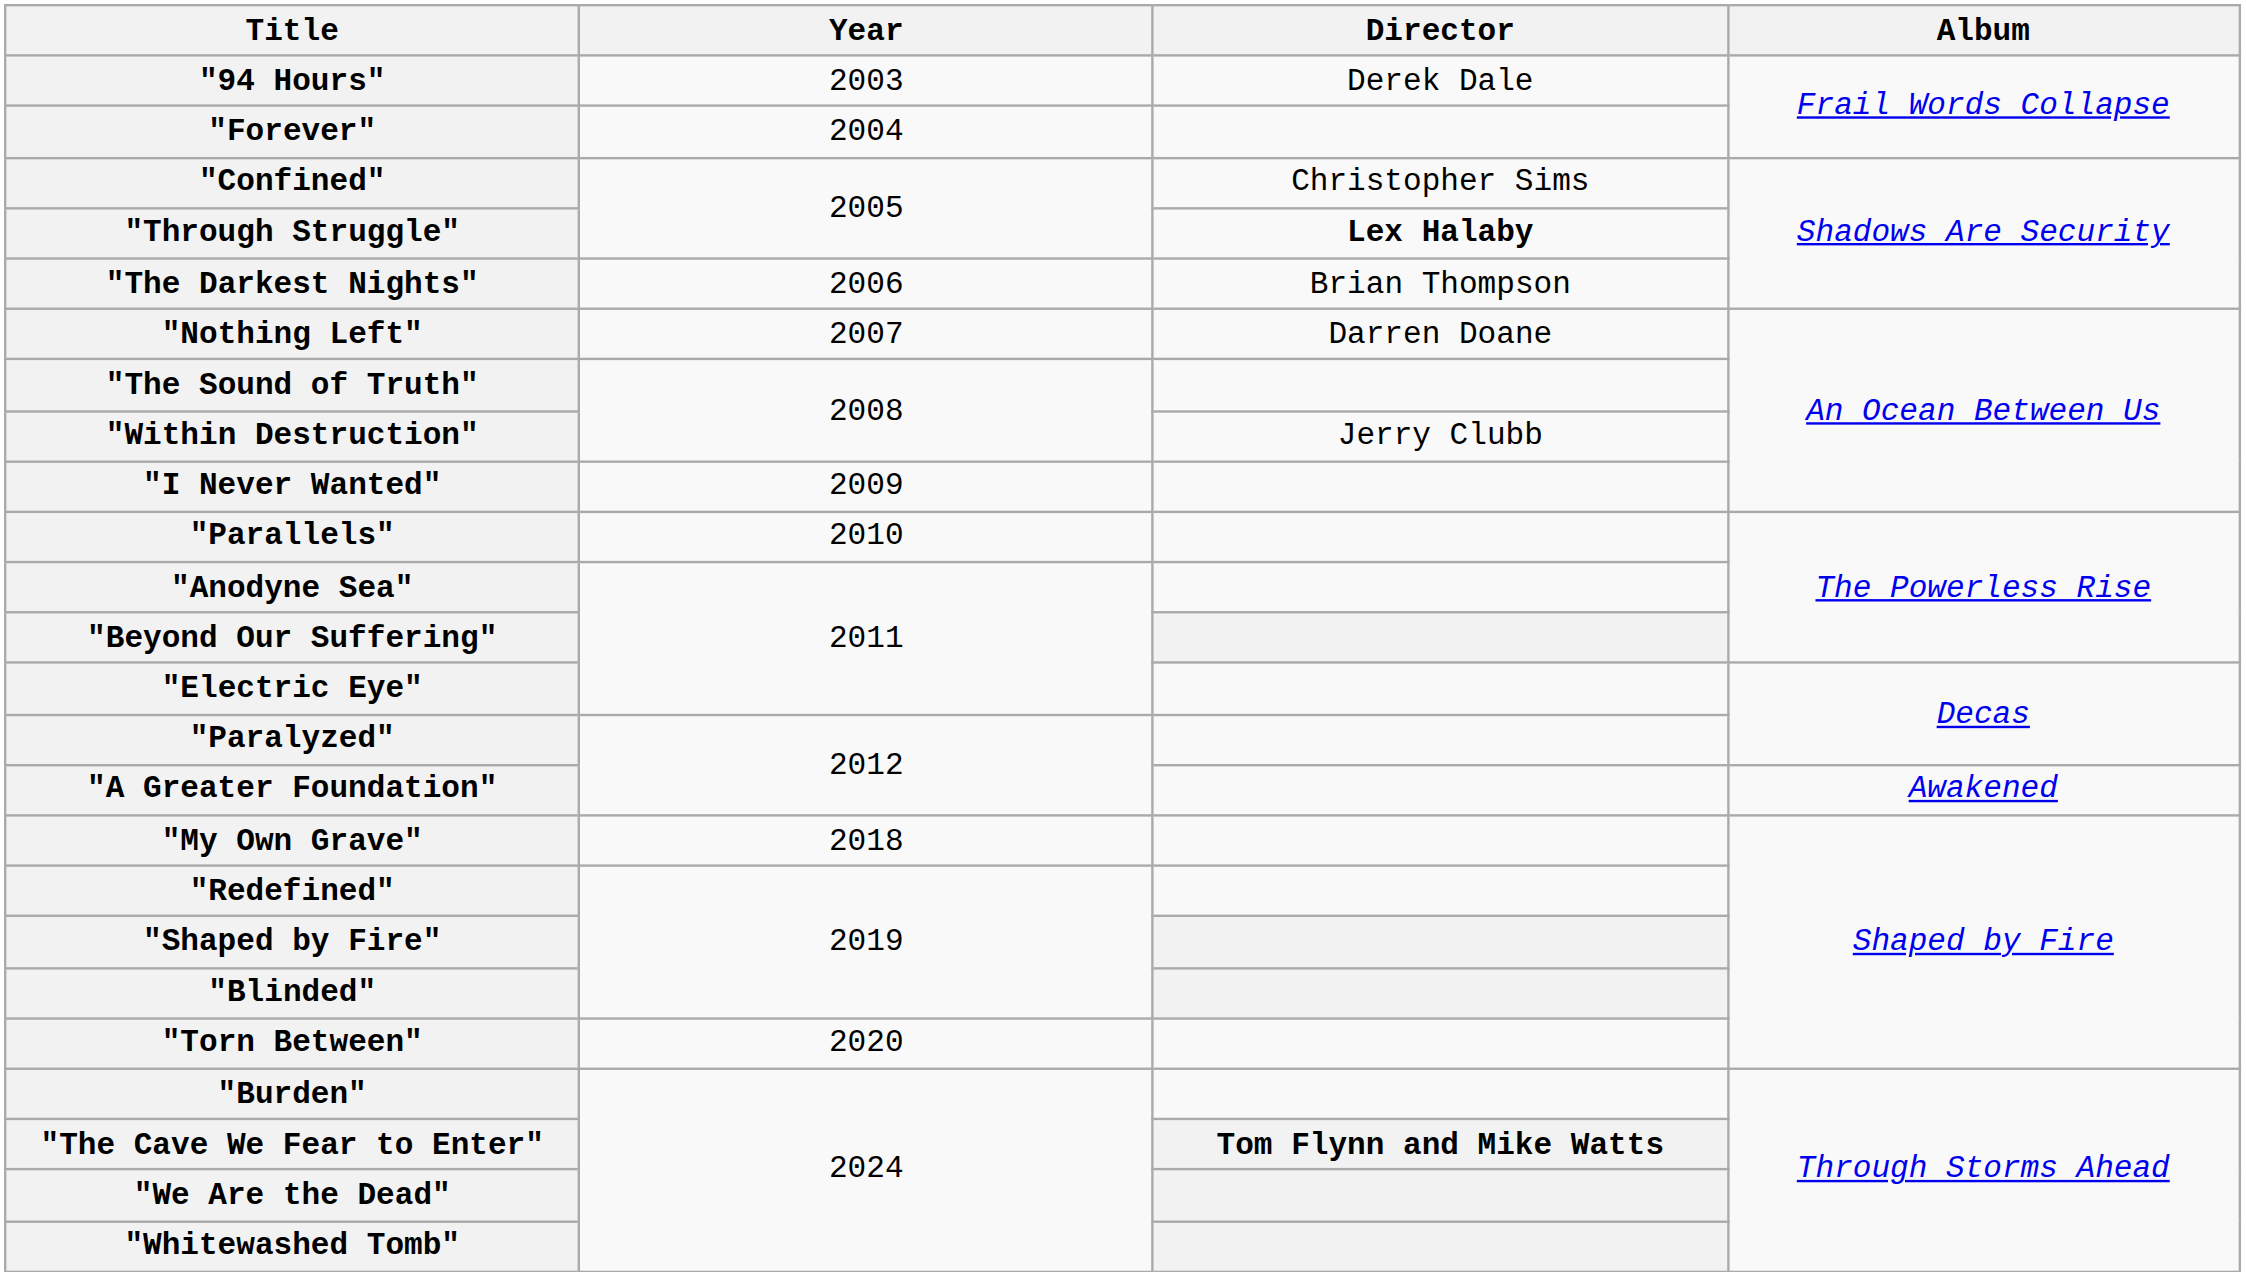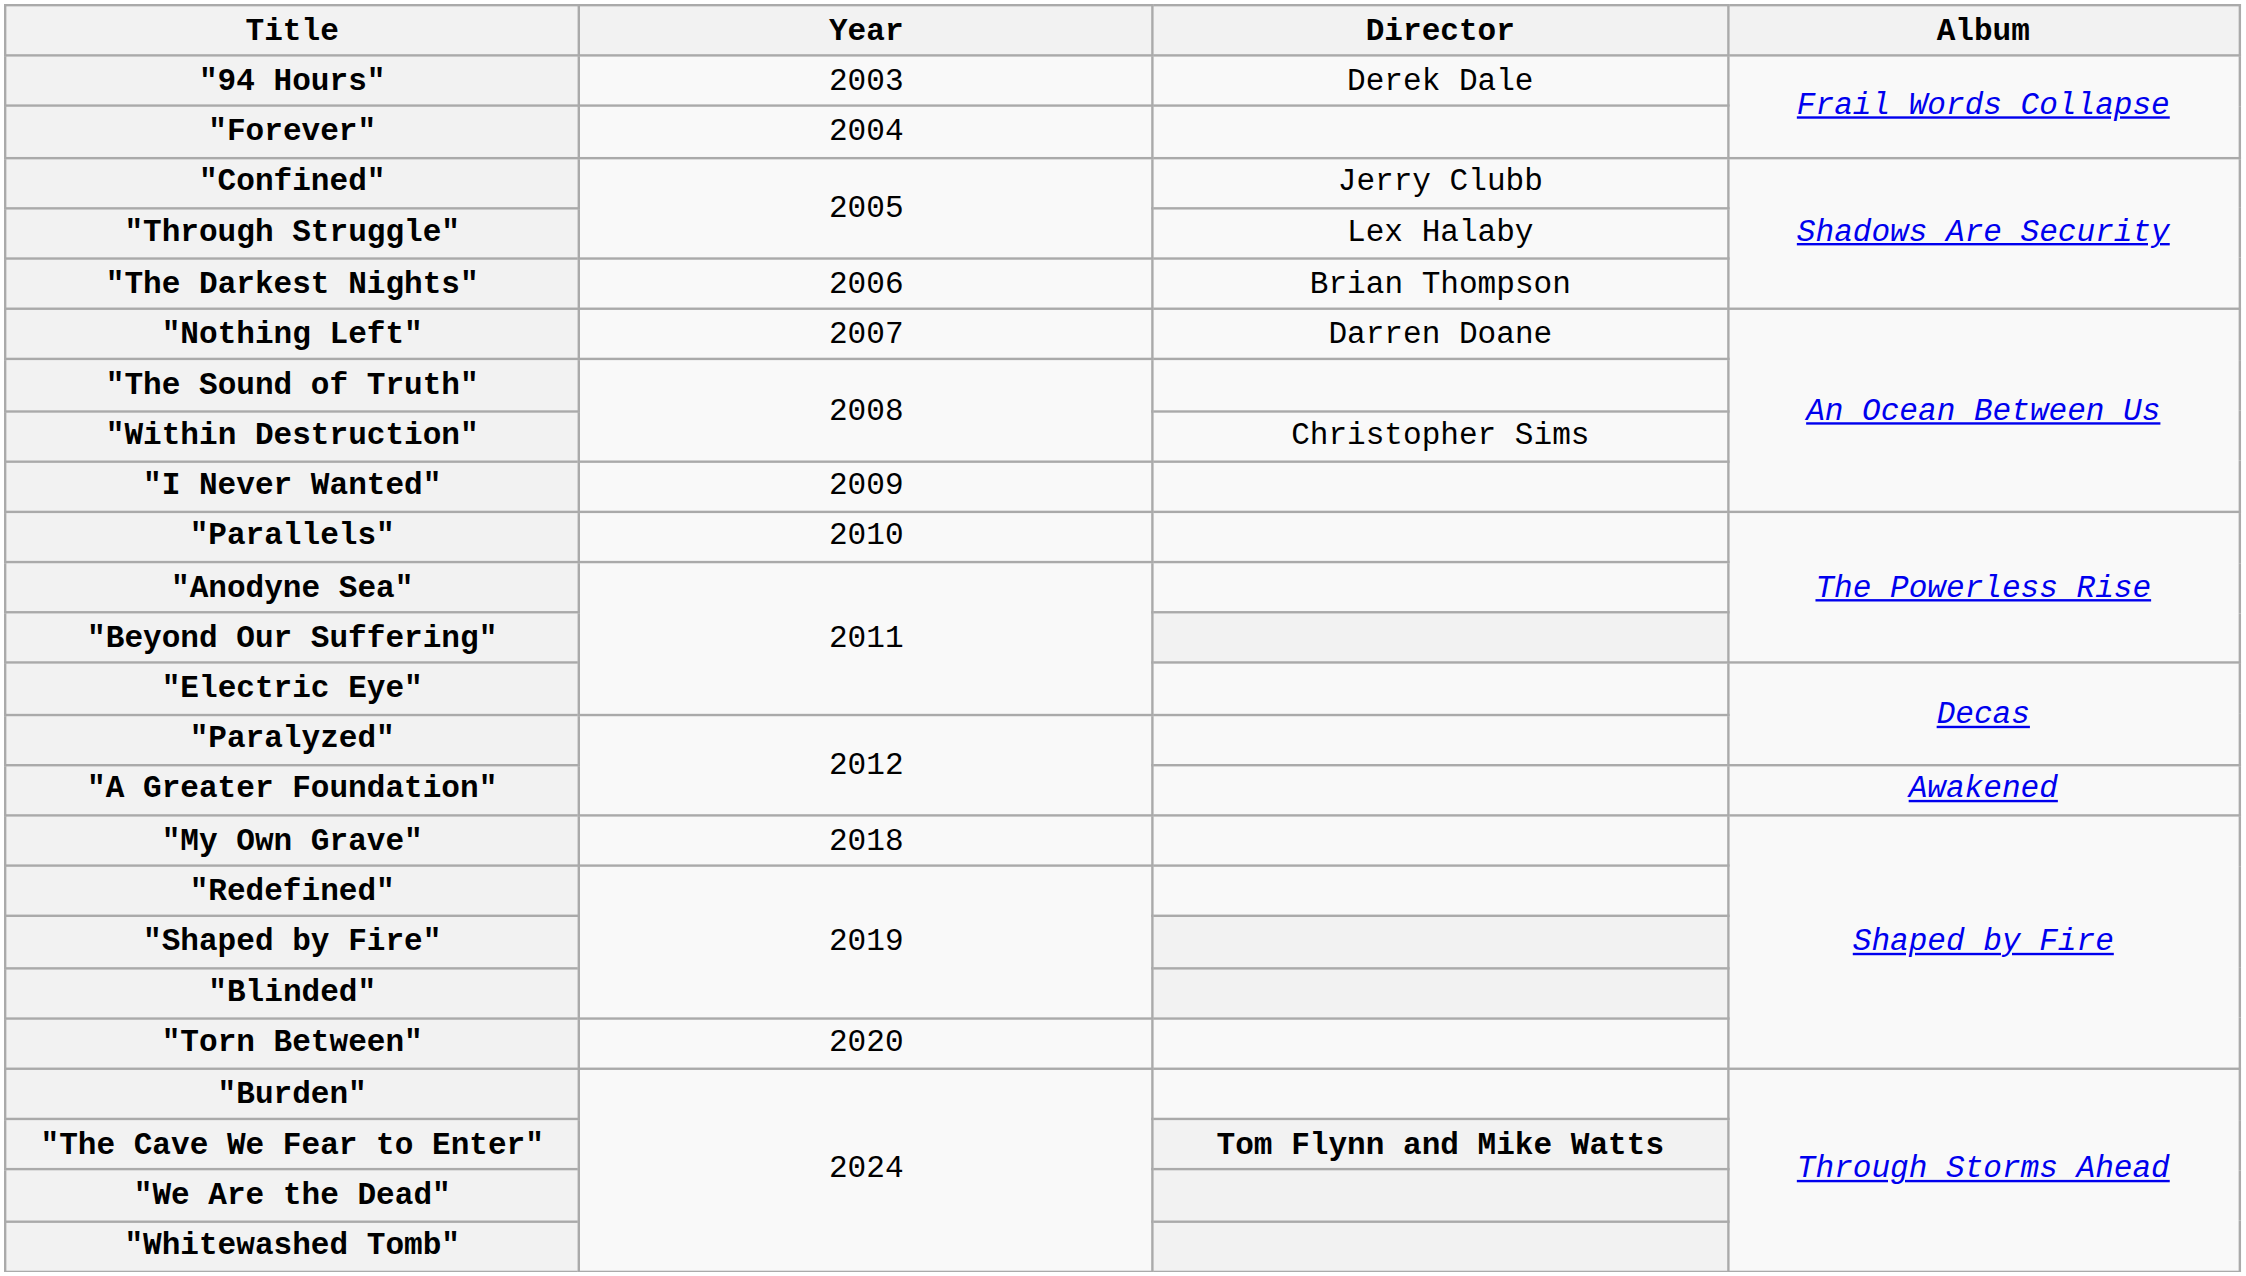 <table class="wikitable plainrowheaders" style="text-align:center;">
 <tr>
 <th scope="col" style="width:18em;">Title</th>
 <th scope="col" style="width:18em;">Year</th>
 <th scope="col" style="width:18em;">Director</th>
 <th scope="col" style="width:16em;">Album</th>
 </tr>
 <tr>
 <th scope="row">"94 Hours"</th>
 <td>2003</td>
 <td>Derek Dale</td>
 <td rowspan="2"><em><a href='#'>Frail Words Collapse</a></em></td>
 </tr>
 <tr>
 <th scope="row">"Forever"</th>
 <td>2004</td>
 <td></td>
 </tr>
 <tr>
 <th scope="row">"Confined"</th>
 <td rowspan="2">2005</td>
-<td>Christopher Sims</td>
+<td>Jerry Clubb</td>
 <td rowspan="3"><em><a href='#'>Shadows Are Security</a></em></td>
 </tr>
 <tr>
 <th scope="row">"Through Struggle"</th>
-<td><strong>Lex Halaby</strong></td>
+<td>Lex Halaby</td>
 </tr>
 <tr>
 <th scope="row">"The Darkest Nights"</th>
 <td>2006</td>
 <td>Brian Thompson</td>
 </tr>
 <tr>
 <th scope="row">"Nothing Left"</th>
 <td>2007</td>
 <td>Darren Doane</td>
 <td rowspan="4"><em><a href='#'>An Ocean Between Us</a></em></td>
 </tr>
 <tr>
 <th scope="row">"The Sound of Truth"</th>
 <td rowspan="2">2008</td>
 </tr>
 <tr>
 <th scope="row">"Within Destruction"</th>
-<td>Jerry Clubb</td>
+<td>Christopher Sims</td>
 </tr>
 <tr>
 <th scope="row">"I Never Wanted"</th>
 <td>2009</td>
 <td></td>
 </tr>
 <tr>
 <th scope="row">"Parallels"</th>
 <td>2010</td>
 <td></td>
 <td rowspan="3"><em><a href='#'>The Powerless Rise</a></em></td>
 </tr>
 <tr>
 <th scope="row">"Anodyne Sea"</th>
 <td rowspan="3">2011</td>
 <td></td>
 </tr>
 <tr>
 <th scope="row">"Beyond Our Suffering"</th>
 <th></th>
 </tr>
 <tr>
 <th scope="row">"Electric Eye"</th>
 <td></td>
 <td rowspan="2"><em><a href='#'>Decas</a></em></td>
 </tr>
 <tr>
 <th scope="row">"Paralyzed"</th>
 <td rowspan="2">2012</td>
 <td></td>
 </tr>
 <tr>
 <th scope="row">"A Greater Foundation"</th>
 <td></td>
 <td><em><a href='#'>Awakened</a></em></td>
 </tr>
 <tr>
 <th scope="row">"My Own Grave"</th>
 <td>2018</td>
 <td></td>
 <td rowspan="5"><em><a href='#'>Shaped by Fire</a></em></td>
 </tr>
 <tr>
 <th scope="row">"Redefined"</th>
 <td rowspan="3">2019</td>
 <td></td>
 </tr>
 <tr>
 <th scope="row">"Shaped by Fire"</th>
 <th></th>
 </tr>
 <tr>
 <th scope="row">"Blinded"</th>
 <th></th>
 </tr>
 <tr>
 <th scope="row">"Torn Between"</th>
 <td>2020</td>
 <td></td>
 </tr>
 <tr>
 <th scope="row">"Burden"</th>
 <td rowspan="4">2024</td>
 <td></td>
 <td rowspan="4"><em><a href='#'>Through Storms Ahead</a></em></td>
 </tr>
 <tr>
 <th scope="row">"The Cave We Fear to Enter"</th>
 <th scope="row">Tom Flynn and Mike Watts</th>
 </tr>
 <tr>
 <th scope="row">"We Are the Dead"</th>
 <th></th>
 </tr>
 <tr>
 <th scope="row">"Whitewashed Tomb"</th>
 <th></th>
 </tr>
 </table>
